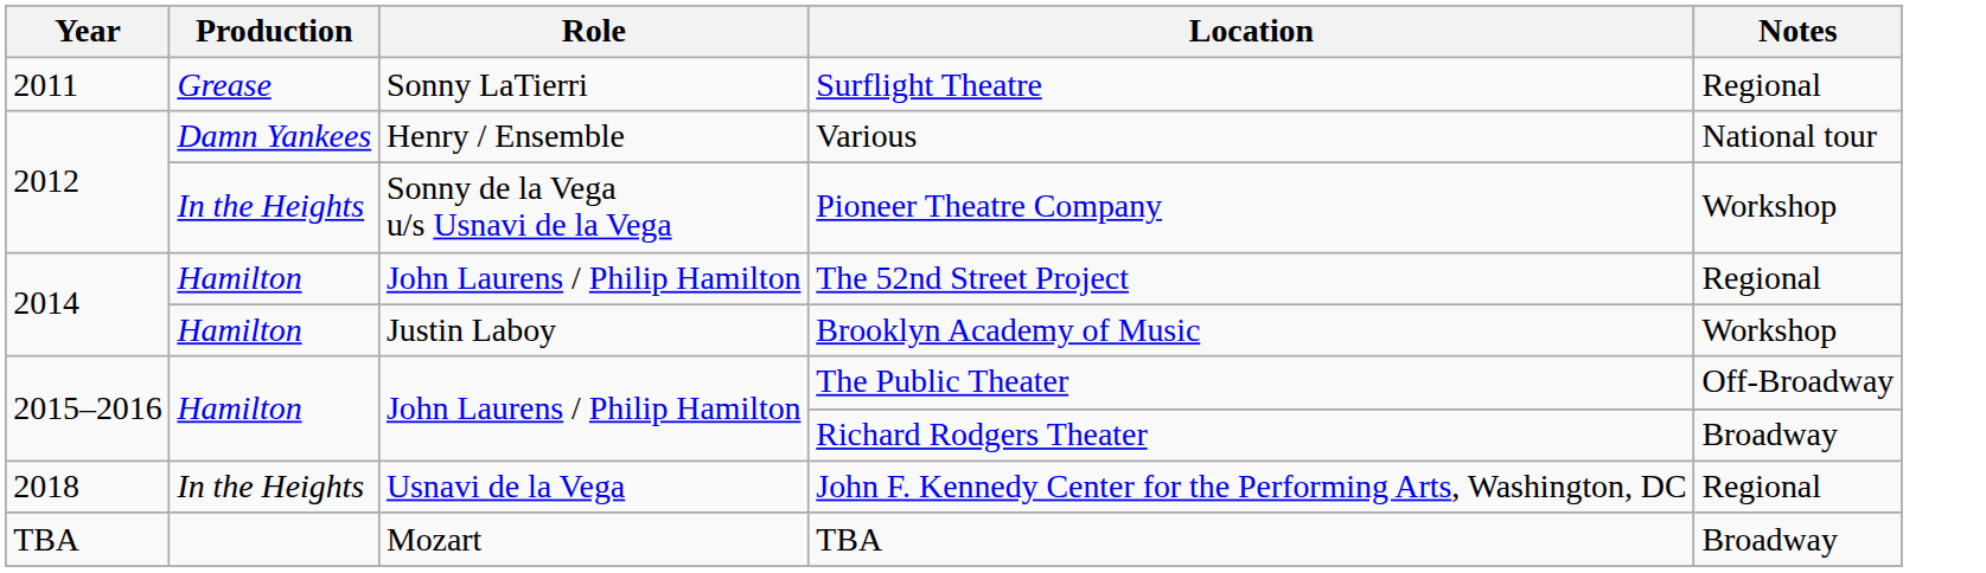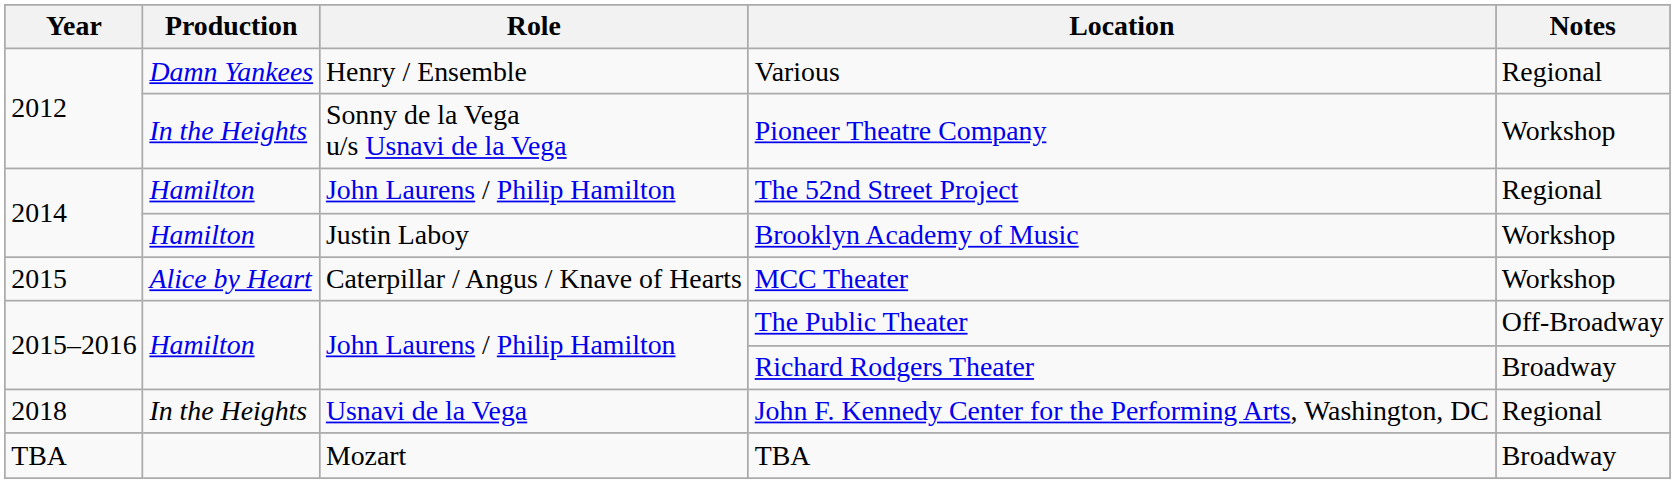 <table class="wikitable sortable">
 <tr>
 <th>Year</th>
 <th>Production</th>
 <th>Role</th>
 <th>Location</th>
 <th>Notes</th>
 </tr>
 <tr>
-<td>2011</td>
-<td><em><a href='#'>Grease</a></em></td>
-<td>Sonny LaTierri</td>
-<td><a href='#'>Surflight Theatre</a> <br></td>
-<td>Regional</td>
-</tr>
-<tr>
 <td rowspan="2">2012</td>
 <td><em><a href='#'>Damn Yankees</a></em></td>
 <td>Henry / Ensemble</td>
 <td>Various</td>
-<td>National tour</td>
+<td>Regional</td>
 </tr>
 <tr>
 <td><em><a href='#'>In the Heights</a></em></td>
 <td>Sonny de la Vega<br>u/s <a href='#'>Usnavi de la Vega</a></td>
 <td><a href='#'>Pioneer Theatre Company</a> <br></td>
 <td>Workshop</td>
 </tr>
 <tr>
 <td rowspan=2>2014</td>
 <td><em><a href='#'>Hamilton</a></em></td>
 <td><a href='#'>John Laurens</a> / <a href='#'>Philip Hamilton</a></td>
 <td><a href='#'>The 52nd Street Project</a> <br> </td>
 <td>Regional</td>
 </tr>
 <tr>
 <td><em><a href='#'>Hamilton</a></em></td>
 <td>Justin Laboy</td>
 <td><a href='#'>Brooklyn Academy of Music</a> <br></td>
+<td>Workshop</td>
+</tr>
+<tr>
+<td>2015</td>
+<td><em><a href='#'>Alice by Heart</a></em></td>
+<td>Caterpillar / Angus / Knave of Hearts</td>
+<td><a href='#'>MCC Theater</a><br></td>
 <td>Workshop</td>
 </tr>
 <tr>
 <td rowspan="2">2015–2016</td>
 <td rowspan="2"><em><a href='#'>Hamilton</a></em></td>
 <td rowspan="2"><a href='#'>John Laurens</a> / <a href='#'>Philip Hamilton</a></td>
 <td><a href='#'>The Public Theater</a> <br></td>
 <td>Off-Broadway</td>
 </tr>
 <tr>
 <td><a href='#'>Richard Rodgers Theater</a> <br></td>
 <td>Broadway</td>
 </tr>
 <tr>
 <td>2018</td>
 <td><em>In the Heights</em></td>
 <td><a href='#'>Usnavi de la Vega</a></td>
 <td><a href='#'>John F. Kennedy Center for the Performing Arts</a>, Washington, DC <br></td>
 <td>Regional</td>
 </tr>
 <tr>
 <td>TBA</td>
 <td></td>
 <td>Mozart</td>
 <td>TBA</td>
 <td>Broadway</td>
 </tr>
 </table>
